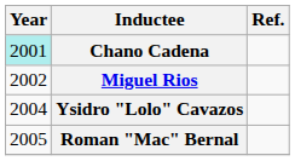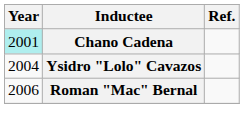 <table class="wikitable sortable plainrowheaders" style="text-align:center;">
 <tr>
 <th scope=col>Year</th>
 <th scope=col>Inductee</th>
 <th scope=col class=unsortable>Ref.</th>
 </tr>
 <tr>
 <td style="background: paleturquoise;">2001</td>
 <th scope=row style="text-align:center;">Chano Cadena</th>
 <td></td>
 </tr>
 <tr>
-<td>2002</td>
-<th scope=row style="text-align:center;"><a href='#'>Miguel Rios</a></th>
-<td></td>
-</tr>
-<tr>
 <td>2004</td>
 <th scope=row style="text-align:center;">Ysidro "Lolo" Cavazos</th>
 <td></td>
 </tr>
 <tr>
-<td>2005</td>
+<td>2006</td>
 <th scope=row style="text-align:center;">Roman "Mac" Bernal</th>
 <td></td>
 </tr>
 <tr>
 </tr>
 </table>
